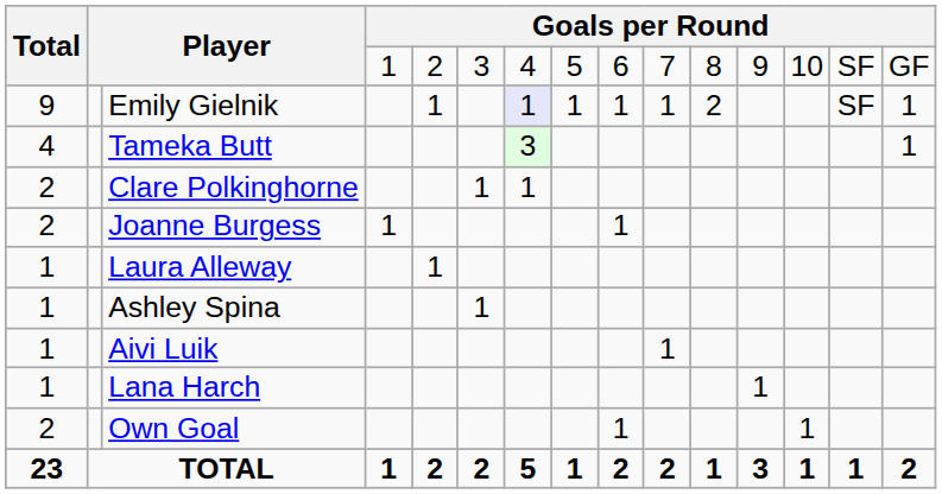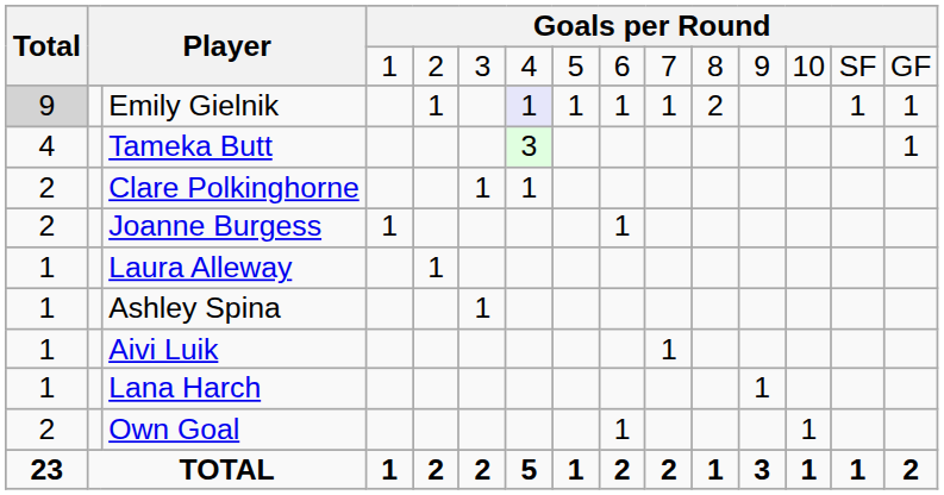 <table class="wikitable" style="text-align:center; line-height: 90%; font-size:90%;">
 <tr>
 <th rowspan="2">Total</th>
 <th rowspan="2" colspan="2">Player</th>
 <th colspan="12">Goals per Round</th>
 </tr>
 <tr>
 <td> 1 </td>
 <td> 2 </td>
 <td> 3 </td>
 <td> 4 </td>
 <td> 5 </td>
 <td> 6 </td>
 <td> 7 </td>
 <td> 8 </td>
 <td> 9 </td>
 <td>10</td>
 <td>SF</td>
 <td>GF</td>
 </tr>
 <tr>
-<td>9</td>
+<td style="background: lightgrey;">9</td>
 <td></td>
 <td style="text-align:left;">Emily Gielnik</td>
 <td></td>
 <td>1</td>
 <td></td>
 <td style="background: lavender;">1</td>
 <td>1</td>
 <td>1</td>
 <td>1</td>
 <td>2</td>
 <td></td>
 <td></td>
-<td>SF</td>
+<td>1</td>
 <td>1</td>
 </tr>
 <tr>
 <td>4</td>
 <td></td>
 <td style="text-align:left;"><a href='#'>Tameka Butt</a></td>
 <td></td>
 <td></td>
 <td></td>
 <td style="background:#e0ffe0;">3</td>
 <td></td>
 <td></td>
 <td></td>
 <td></td>
 <td></td>
 <td></td>
 <td></td>
 <td>1</td>
 </tr>
 <tr>
 <td>2</td>
 <td></td>
 <td style="text-align:left;"><a href='#'>Clare Polkinghorne</a></td>
 <td></td>
 <td></td>
 <td>1</td>
 <td>1</td>
 <td></td>
 <td></td>
 <td></td>
 <td></td>
 <td></td>
 <td></td>
 <td></td>
 <td></td>
 </tr>
 <tr>
 <td>2</td>
 <td></td>
 <td style="text-align:left;"><a href='#'>Joanne Burgess</a></td>
 <td>1</td>
 <td></td>
 <td></td>
 <td></td>
 <td></td>
 <td>1</td>
 <td></td>
 <td></td>
 <td></td>
 <td></td>
 <td></td>
 <td></td>
 </tr>
 <tr>
 <td>1</td>
 <td></td>
 <td style="text-align:left;"><a href='#'>Laura Alleway</a></td>
 <td></td>
 <td>1</td>
 <td></td>
 <td></td>
 <td></td>
 <td></td>
 <td></td>
 <td></td>
 <td></td>
 <td></td>
 <td></td>
 <td></td>
 </tr>
 <tr>
 <td>1</td>
 <td></td>
 <td style="text-align:left;">Ashley Spina</td>
 <td></td>
 <td></td>
 <td>1</td>
 <td></td>
 <td></td>
 <td></td>
 <td></td>
 <td></td>
 <td></td>
 <td></td>
 <td></td>
 <td></td>
 </tr>
 <tr>
 <td>1</td>
 <td></td>
 <td style="text-align:left;"><a href='#'>Aivi Luik</a></td>
 <td></td>
 <td></td>
 <td></td>
 <td></td>
 <td></td>
 <td></td>
 <td>1</td>
 <td></td>
 <td></td>
 <td></td>
 <td></td>
 <td></td>
 </tr>
 <tr>
 <td>1</td>
 <td></td>
 <td style="text-align:left;"><a href='#'>Lana Harch</a></td>
 <td></td>
 <td></td>
 <td></td>
 <td></td>
 <td></td>
 <td></td>
 <td></td>
 <td></td>
 <td>1</td>
 <td></td>
 <td></td>
 <td></td>
 </tr>
 <tr>
 <td>2</td>
 <td></td>
 <td style="text-align:left;"><a href='#'>Own Goal</a></td>
 <td></td>
 <td></td>
 <td></td>
 <td></td>
 <td></td>
 <td>1</td>
 <td></td>
 <td></td>
 <td></td>
 <td>1</td>
 <td></td>
 <td></td>
 </tr>
 <tr>
 <td><strong>23</strong></td>
 <td style="text-align:center;" colspan="2"><strong>TOTAL</strong></td>
 <td><strong>1</strong></td>
 <td><strong>2</strong></td>
 <td><strong>2</strong></td>
 <td><strong>5</strong></td>
 <td><strong>1</strong></td>
 <td><strong>2</strong></td>
 <td><strong>2</strong></td>
 <td><strong>1</strong></td>
 <td><strong>3</strong></td>
 <td><strong>1</strong></td>
 <td><strong>1</strong></td>
 <td><strong>2</strong></td>
 </tr>
 </table>
